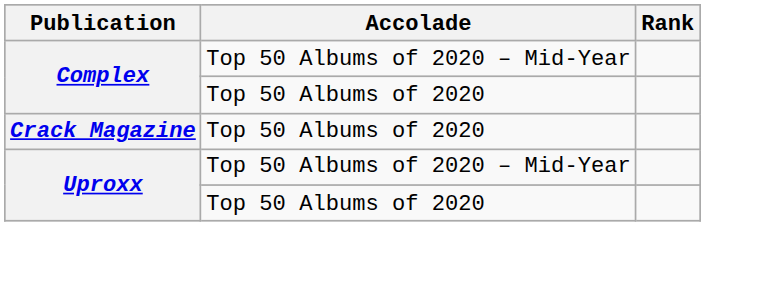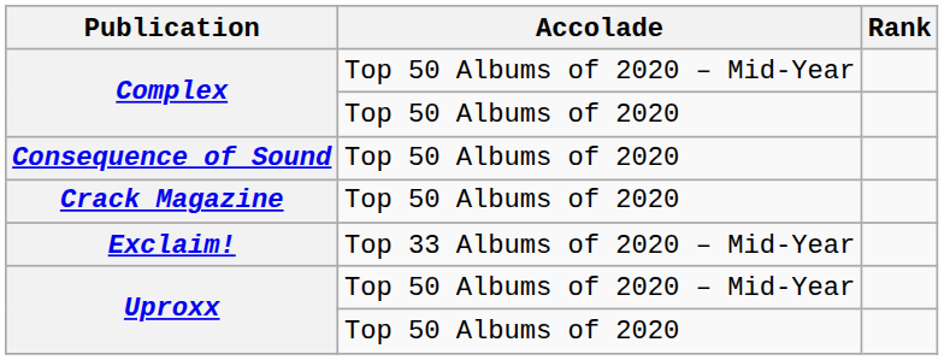 <table class="wikitable sortable plainrowheaders">
 <tr>
 <th scope="col">Publication</th>
 <th scope="col">Accolade</th>
 <th scope="col">Rank</th>
 </tr>
 <tr>
 <th rowspan=2 scope="row"><em><a href='#'>Complex</a></em></th>
 <td>Top 50 Albums of 2020 – Mid-Year</td>
 <td></td>
 </tr>
 <tr>
 <td>Top 50 Albums of 2020</td>
 <td></td>
 </tr>
 <tr>
+<th scope="row"><em><a href='#'>Consequence of Sound</a></em></th>
+<td>Top 50 Albums of 2020</td>
+<td></td>
+</tr>
+<tr>
 <th scope="row"><em><a href='#'>Crack Magazine</a></em></th>
 <td>Top 50 Albums of 2020</td>
+<td></td>
+</tr>
+<tr>
+<th scope="row"><em><a href='#'>Exclaim!</a></em></th>
+<td>Top 33 Albums of 2020 – Mid-Year</td>
 <td></td>
 </tr>
 <tr>
 <th rowspan=2 scope="row"><em><a href='#'>Uproxx</a></em></th>
 <td>Top 50 Albums of 2020 – Mid-Year</td>
 <td></td>
 </tr>
 <tr>
 <td>Top 50 Albums of 2020</td>
 <td></td>
 </tr>
 </table>
